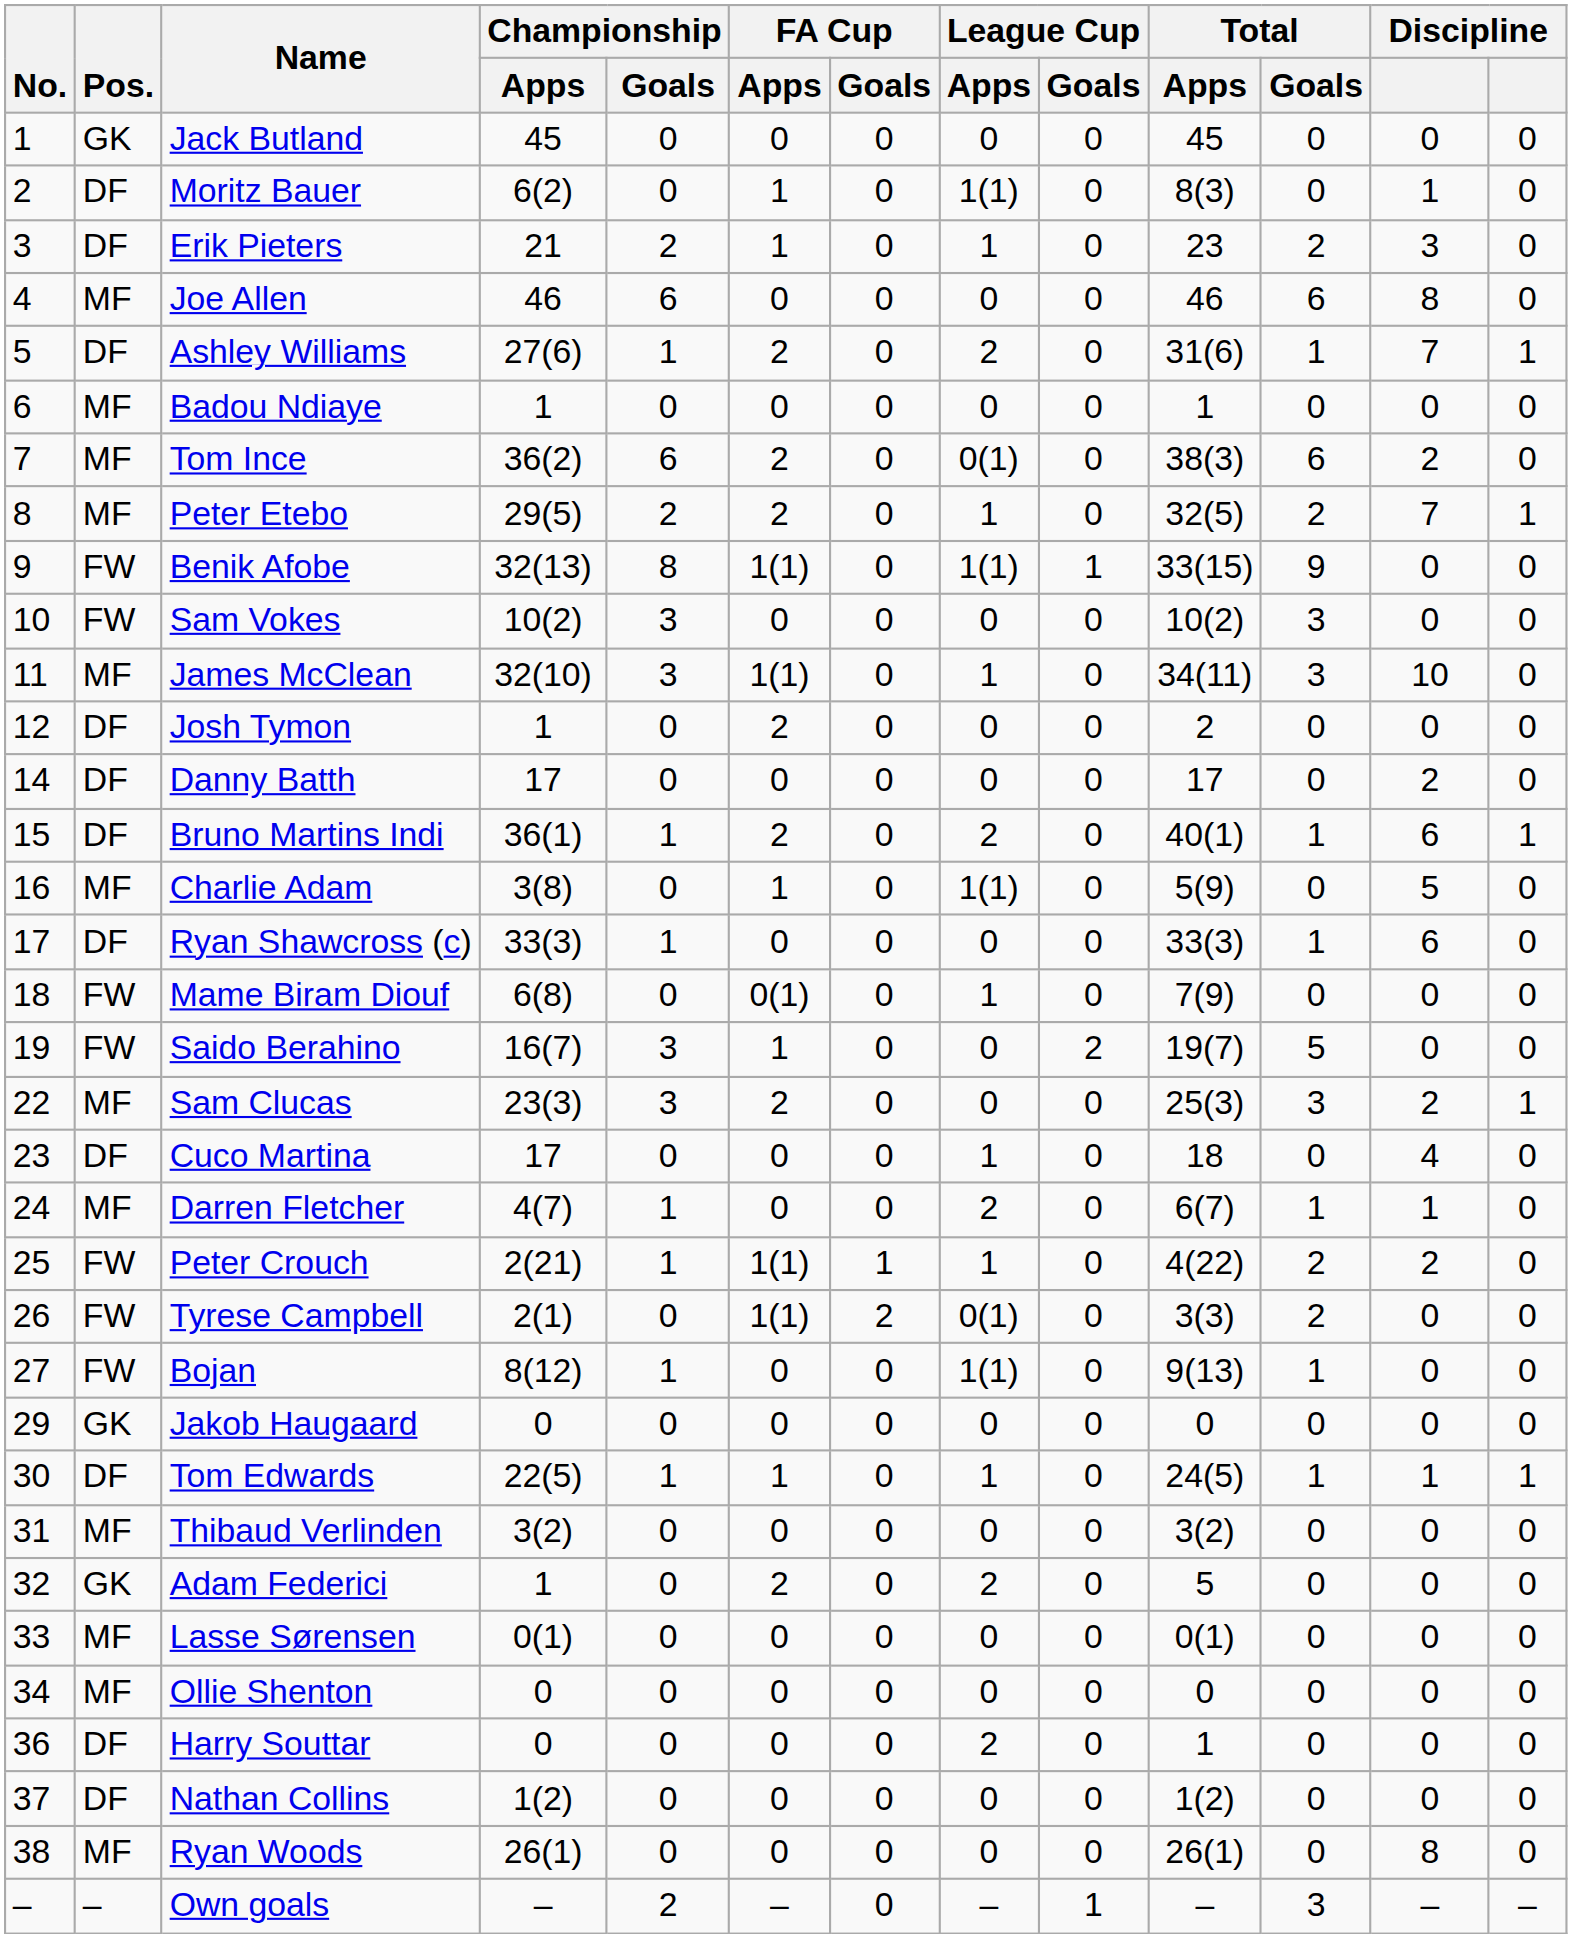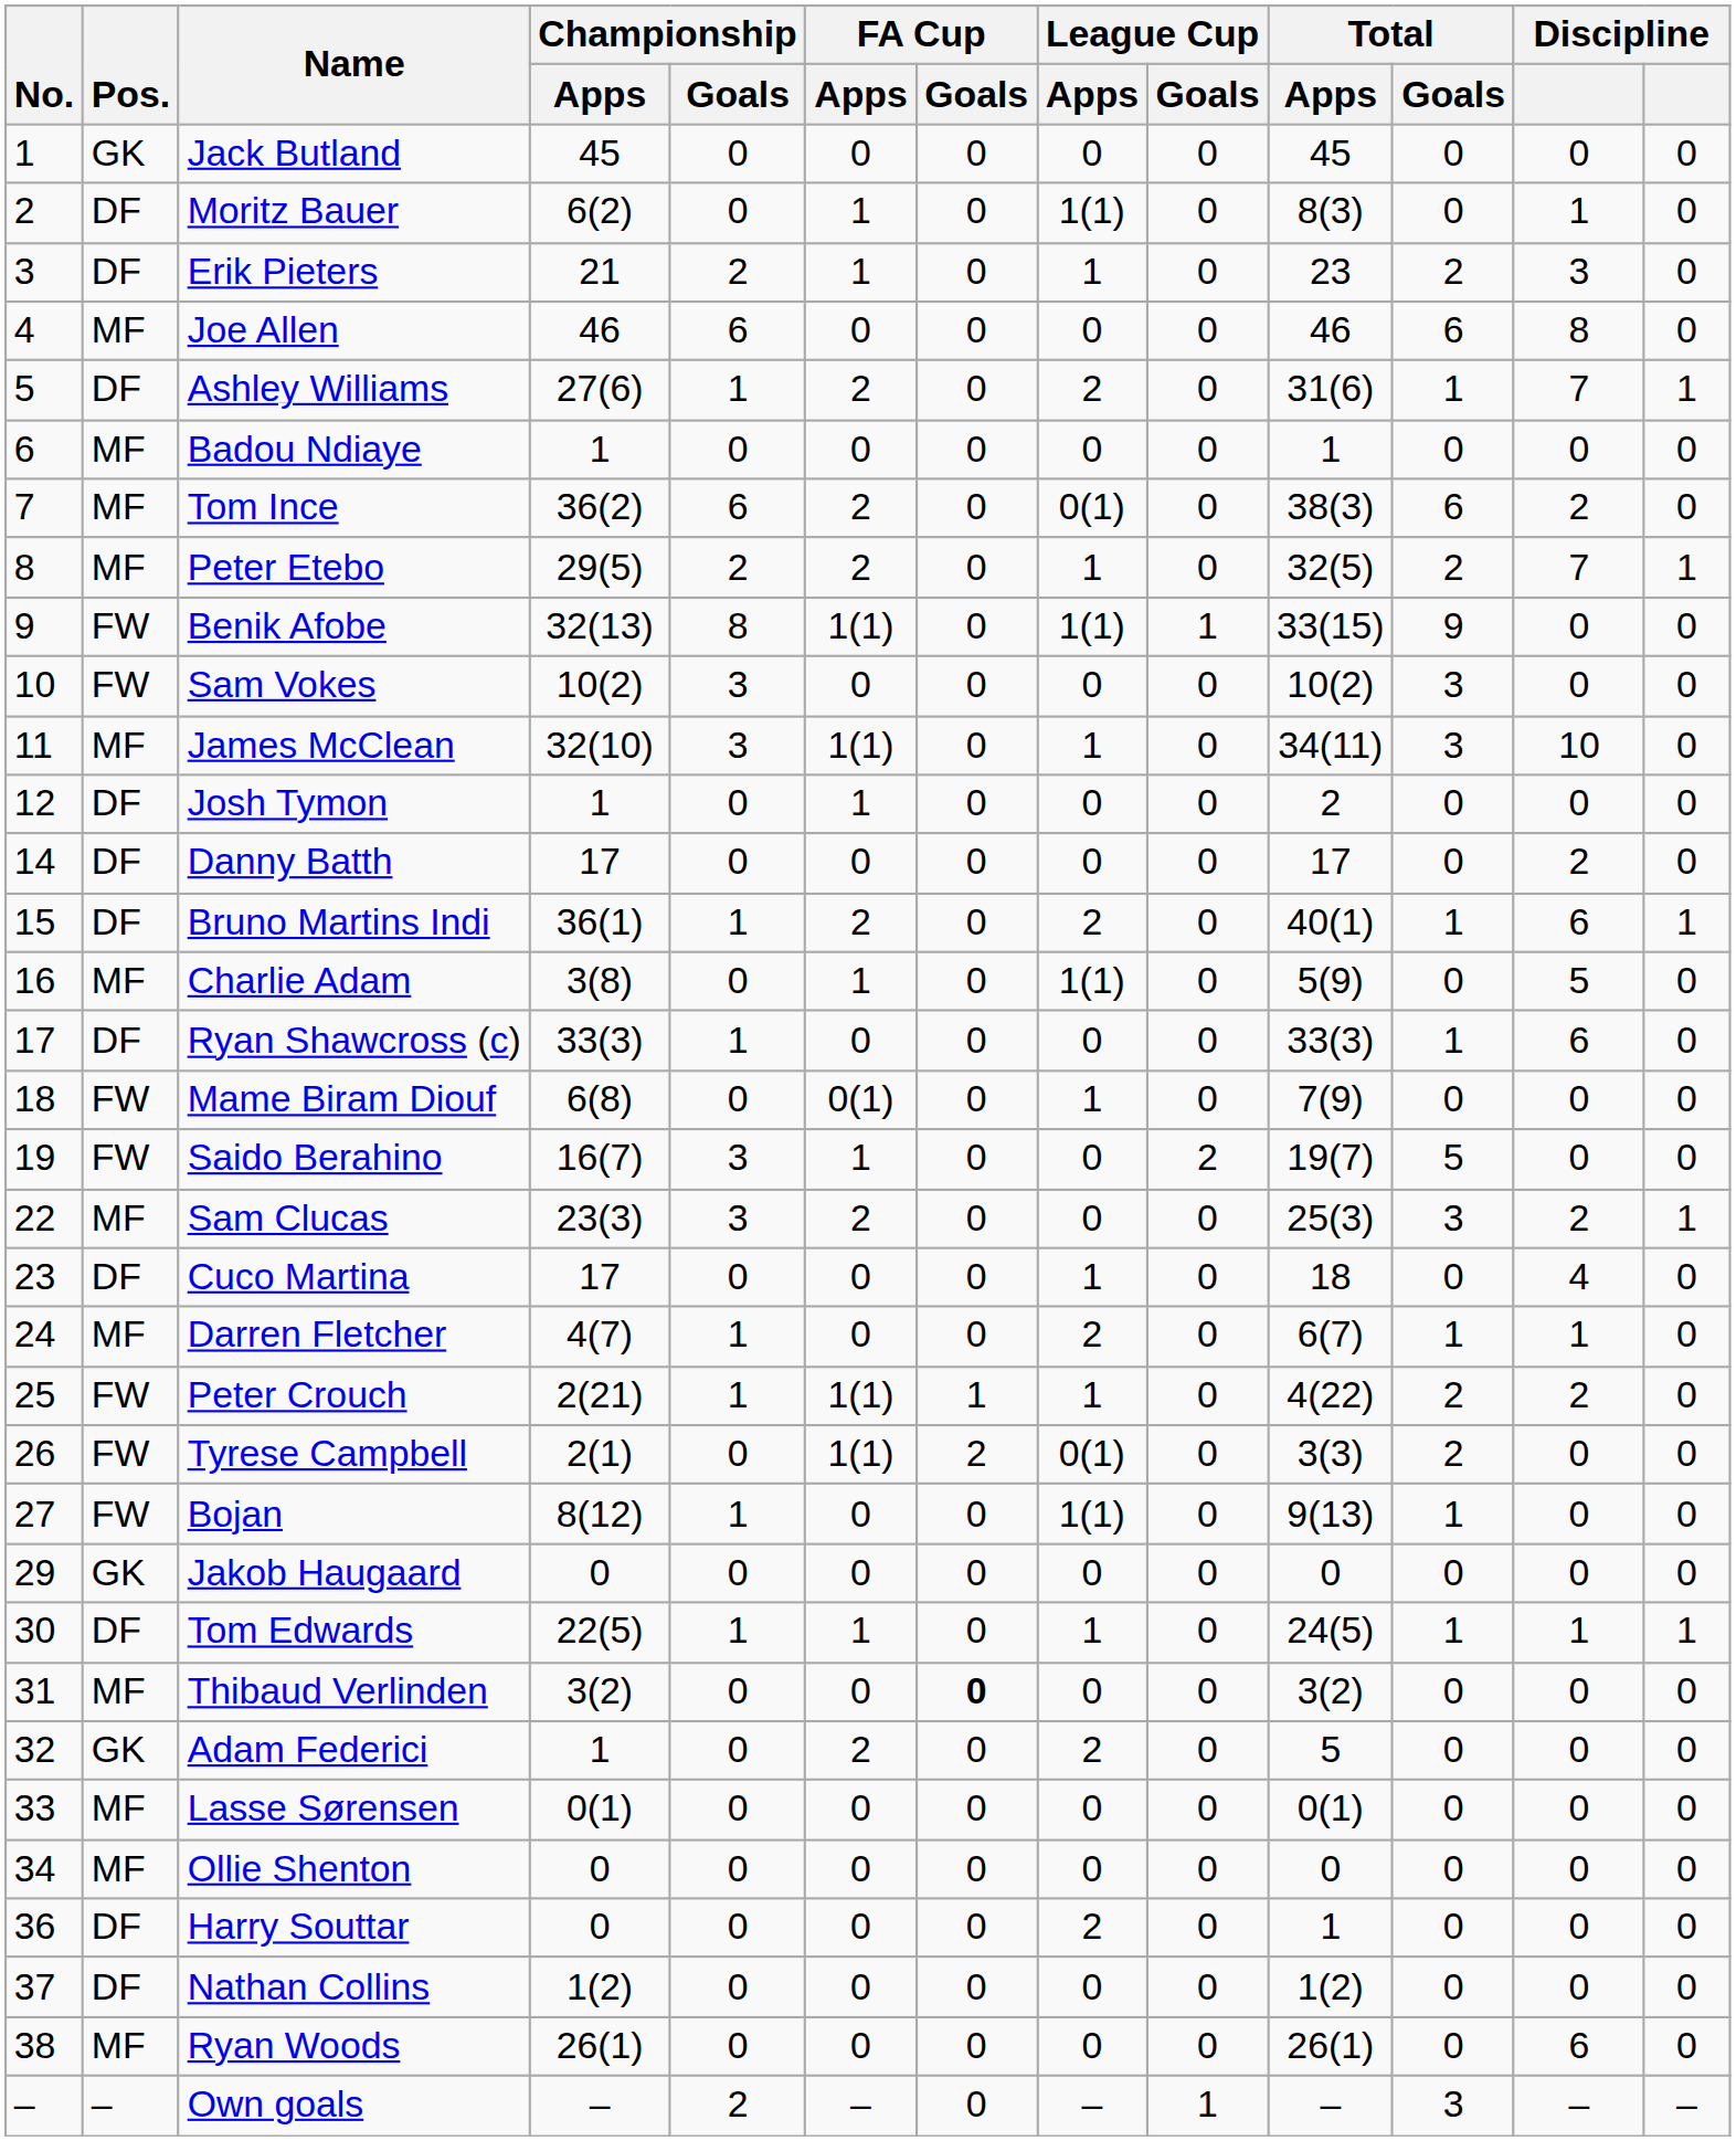 <table class="wikitable" style="text-align:center">
 <tr>
 <th rowspan="2" valign="bottom">No.</th>
 <th rowspan="2" valign="bottom">Pos.</th>
 <th rowspan="2">Name</th>
 <th colspan="2" width="85">Championship</th>
 <th colspan="2" width="85">FA Cup</th>
 <th colspan="2" width="85">League Cup</th>
 <th colspan="2" width="85">Total</th>
 <th colspan="2" width="85">Discipline</th>
 </tr>
 <tr>
 <th>Apps</th>
 <th>Goals</th>
 <th>Apps</th>
 <th>Goals</th>
 <th>Apps</th>
 <th>Goals</th>
 <th>Apps</th>
 <th>Goals</th>
 <th></th>
 <th></th>
 </tr>
 <tr>
 <td align="left">1</td>
 <td align="left">GK</td>
 <td align="left"> <a href='#'>Jack Butland</a></td>
 <td>45</td>
 <td>0</td>
 <td>0</td>
 <td>0</td>
 <td>0</td>
 <td>0</td>
 <td>45</td>
 <td>0</td>
 <td>0</td>
 <td>0</td>
 </tr>
 <tr>
 <td align="left">2</td>
 <td align="left">DF</td>
 <td align="left"> <a href='#'>Moritz Bauer</a></td>
 <td>6(2)</td>
 <td>0</td>
 <td>1</td>
 <td>0</td>
 <td>1(1)</td>
 <td>0</td>
 <td>8(3)</td>
 <td>0</td>
 <td>1</td>
 <td>0</td>
 </tr>
 <tr>
 <td align="left">3</td>
 <td align="left">DF</td>
 <td align="left"> <a href='#'>Erik Pieters</a></td>
 <td>21</td>
 <td>2</td>
 <td>1</td>
 <td>0</td>
 <td>1</td>
 <td>0</td>
 <td>23</td>
 <td>2</td>
 <td>3</td>
 <td>0</td>
 </tr>
 <tr>
 <td align="left">4</td>
 <td align="left">MF</td>
 <td align="left"> <a href='#'>Joe Allen</a></td>
 <td>46</td>
 <td>6</td>
 <td>0</td>
 <td>0</td>
 <td>0</td>
 <td>0</td>
 <td>46</td>
 <td>6</td>
 <td>8</td>
 <td>0</td>
 </tr>
 <tr>
 <td align="left">5</td>
 <td align="left">DF</td>
 <td align="left"> <a href='#'>Ashley Williams</a></td>
 <td>27(6)</td>
 <td>1</td>
 <td>2</td>
 <td>0</td>
 <td>2</td>
 <td>0</td>
 <td>31(6)</td>
 <td>1</td>
 <td>7</td>
 <td>1</td>
 </tr>
 <tr>
 <td align="left">6</td>
 <td align="left">MF</td>
 <td align="left"> <a href='#'>Badou Ndiaye</a></td>
 <td>1</td>
 <td>0</td>
 <td>0</td>
 <td>0</td>
 <td>0</td>
 <td>0</td>
 <td>1</td>
 <td>0</td>
 <td>0</td>
 <td>0</td>
 </tr>
 <tr>
 <td align="left">7</td>
 <td align="left">MF</td>
 <td align="left"> <a href='#'>Tom Ince</a></td>
 <td>36(2)</td>
 <td>6</td>
 <td>2</td>
 <td>0</td>
 <td>0(1)</td>
 <td>0</td>
 <td>38(3)</td>
 <td>6</td>
 <td>2</td>
 <td>0</td>
 </tr>
 <tr>
 <td align="left">8</td>
 <td align="left">MF</td>
 <td align="left"> <a href='#'>Peter Etebo</a></td>
 <td>29(5)</td>
 <td>2</td>
 <td>2</td>
 <td>0</td>
 <td>1</td>
 <td>0</td>
 <td>32(5)</td>
 <td>2</td>
 <td>7</td>
 <td>1</td>
 </tr>
 <tr>
 <td align="left">9</td>
 <td align="left">FW</td>
 <td align="left"> <a href='#'>Benik Afobe</a></td>
 <td>32(13)</td>
 <td>8</td>
 <td>1(1)</td>
 <td>0</td>
 <td>1(1)</td>
 <td>1</td>
 <td>33(15)</td>
 <td>9</td>
 <td>0</td>
 <td>0</td>
 </tr>
 <tr>
 <td align="left">10</td>
 <td align="left">FW</td>
 <td align="left"> <a href='#'>Sam Vokes</a></td>
 <td>10(2)</td>
 <td>3</td>
 <td>0</td>
 <td>0</td>
 <td>0</td>
 <td>0</td>
 <td>10(2)</td>
 <td>3</td>
 <td>0</td>
 <td>0</td>
 </tr>
 <tr>
 <td align="left">11</td>
 <td align="left">MF</td>
 <td align="left"> <a href='#'>James McClean</a></td>
 <td>32(10)</td>
 <td>3</td>
 <td>1(1)</td>
 <td>0</td>
 <td>1</td>
 <td>0</td>
 <td>34(11)</td>
 <td>3</td>
 <td>10</td>
 <td>0</td>
 </tr>
 <tr>
 <td align="left">12</td>
 <td align="left">DF</td>
 <td align="left"> <a href='#'>Josh Tymon</a></td>
 <td>1</td>
 <td>0</td>
-<td>2</td>
+<td>1</td>
 <td>0</td>
 <td>0</td>
 <td>0</td>
 <td>2</td>
 <td>0</td>
 <td>0</td>
 <td>0</td>
 </tr>
 <tr>
 <td align="left">14</td>
 <td align="left">DF</td>
 <td align="left"> <a href='#'>Danny Batth</a></td>
 <td>17</td>
 <td>0</td>
 <td>0</td>
 <td>0</td>
 <td>0</td>
 <td>0</td>
 <td>17</td>
 <td>0</td>
 <td>2</td>
 <td>0</td>
 </tr>
 <tr>
 <td align="left">15</td>
 <td align="left">DF</td>
 <td align="left"> <a href='#'>Bruno Martins Indi</a></td>
 <td>36(1)</td>
 <td>1</td>
 <td>2</td>
 <td>0</td>
 <td>2</td>
 <td>0</td>
 <td>40(1)</td>
 <td>1</td>
 <td>6</td>
 <td>1</td>
 </tr>
 <tr>
 <td align="left">16</td>
 <td align="left">MF</td>
 <td align="left"> <a href='#'>Charlie Adam</a></td>
 <td>3(8)</td>
 <td>0</td>
 <td>1</td>
 <td>0</td>
 <td>1(1)</td>
 <td>0</td>
 <td>5(9)</td>
 <td>0</td>
 <td>5</td>
 <td>0</td>
 </tr>
 <tr>
 <td align="left">17</td>
 <td align="left">DF</td>
 <td align="left"> <a href='#'>Ryan Shawcross</a> (<a href='#'>c</a>)</td>
 <td>33(3)</td>
 <td>1</td>
 <td>0</td>
 <td>0</td>
 <td>0</td>
 <td>0</td>
 <td>33(3)</td>
 <td>1</td>
 <td>6</td>
 <td>0</td>
 </tr>
 <tr>
 <td align="left">18</td>
 <td align="left">FW</td>
 <td align="left"> <a href='#'>Mame Biram Diouf</a></td>
 <td>6(8)</td>
 <td>0</td>
 <td>0(1)</td>
 <td>0</td>
 <td>1</td>
 <td>0</td>
 <td>7(9)</td>
 <td>0</td>
 <td>0</td>
 <td>0</td>
 </tr>
 <tr>
 <td align="left">19</td>
 <td align="left">FW</td>
 <td align="left"> <a href='#'>Saido Berahino</a></td>
 <td>16(7)</td>
 <td>3</td>
 <td>1</td>
 <td>0</td>
 <td>0</td>
 <td>2</td>
 <td>19(7)</td>
 <td>5</td>
 <td>0</td>
 <td>0</td>
 </tr>
 <tr>
 <td align="left">22</td>
 <td align="left">MF</td>
 <td align="left"> <a href='#'>Sam Clucas</a></td>
 <td>23(3)</td>
 <td>3</td>
 <td>2</td>
 <td>0</td>
 <td>0</td>
 <td>0</td>
 <td>25(3)</td>
 <td>3</td>
 <td>2</td>
 <td>1</td>
 </tr>
 <tr>
 <td align="left">23</td>
 <td align="left">DF</td>
 <td align="left"> <a href='#'>Cuco Martina</a></td>
 <td>17</td>
 <td>0</td>
 <td>0</td>
 <td>0</td>
 <td>1</td>
 <td>0</td>
 <td>18</td>
 <td>0</td>
 <td>4</td>
 <td>0</td>
 </tr>
 <tr>
 <td align="left">24</td>
 <td align="left">MF</td>
 <td align="left"> <a href='#'>Darren Fletcher</a></td>
 <td>4(7)</td>
 <td>1</td>
 <td>0</td>
 <td>0</td>
 <td>2</td>
 <td>0</td>
 <td>6(7)</td>
 <td>1</td>
 <td>1</td>
 <td>0</td>
 </tr>
 <tr>
 <td align="left">25</td>
 <td align="left">FW</td>
 <td align="left"> <a href='#'>Peter Crouch</a></td>
 <td>2(21)</td>
 <td>1</td>
 <td>1(1)</td>
 <td>1</td>
 <td>1</td>
 <td>0</td>
 <td>4(22)</td>
 <td>2</td>
 <td>2</td>
 <td>0</td>
 </tr>
 <tr>
 <td align="left">26</td>
 <td align="left">FW</td>
 <td align="left"> <a href='#'>Tyrese Campbell</a></td>
 <td>2(1)</td>
 <td>0</td>
 <td>1(1)</td>
 <td>2</td>
 <td>0(1)</td>
 <td>0</td>
 <td>3(3)</td>
 <td>2</td>
 <td>0</td>
 <td>0</td>
 </tr>
 <tr>
 <td align="left">27</td>
 <td align="left">FW</td>
 <td align="left"> <a href='#'>Bojan</a></td>
 <td>8(12)</td>
 <td>1</td>
 <td>0</td>
 <td>0</td>
 <td>1(1)</td>
 <td>0</td>
 <td>9(13)</td>
 <td>1</td>
 <td>0</td>
 <td>0</td>
 </tr>
 <tr>
 <td align="left">29</td>
 <td align="left">GK</td>
 <td align="left"> <a href='#'>Jakob Haugaard</a></td>
 <td>0</td>
 <td>0</td>
 <td>0</td>
 <td>0</td>
 <td>0</td>
 <td>0</td>
 <td>0</td>
 <td>0</td>
 <td>0</td>
 <td>0</td>
 </tr>
 <tr>
 <td align="left">30</td>
 <td align="left">DF</td>
 <td align="left"> <a href='#'>Tom Edwards</a></td>
 <td>22(5)</td>
 <td>1</td>
 <td>1</td>
 <td>0</td>
 <td>1</td>
 <td>0</td>
 <td>24(5)</td>
 <td>1</td>
 <td>1</td>
 <td>1</td>
 </tr>
 <tr>
 <td align="left">31</td>
 <td align="left">MF</td>
 <td align="left"> <a href='#'>Thibaud Verlinden</a></td>
 <td>3(2)</td>
 <td>0</td>
 <td>0</td>
-<td>0</td>
+<td><strong>0</strong></td>
 <td>0</td>
 <td>0</td>
 <td>3(2)</td>
 <td>0</td>
 <td>0</td>
 <td>0</td>
 </tr>
 <tr>
 <td align="left">32</td>
 <td align="left">GK</td>
 <td align="left"> <a href='#'>Adam Federici</a></td>
 <td>1</td>
 <td>0</td>
 <td>2</td>
 <td>0</td>
 <td>2</td>
 <td>0</td>
 <td>5</td>
 <td>0</td>
 <td>0</td>
 <td>0</td>
 </tr>
 <tr>
 <td align="left">33</td>
 <td align="left">MF</td>
 <td align="left"> <a href='#'>Lasse Sørensen</a></td>
 <td>0(1)</td>
 <td>0</td>
 <td>0</td>
 <td>0</td>
 <td>0</td>
 <td>0</td>
 <td>0(1)</td>
 <td>0</td>
 <td>0</td>
 <td>0</td>
 </tr>
 <tr>
 <td align="left">34</td>
 <td align="left">MF</td>
 <td align="left"> <a href='#'>Ollie Shenton</a></td>
 <td>0</td>
 <td>0</td>
 <td>0</td>
 <td>0</td>
 <td>0</td>
 <td>0</td>
 <td>0</td>
 <td>0</td>
 <td>0</td>
 <td>0</td>
 </tr>
 <tr>
 <td align="left">36</td>
 <td align="left">DF</td>
 <td align="left"> <a href='#'>Harry Souttar</a></td>
 <td>0</td>
 <td>0</td>
 <td>0</td>
 <td>0</td>
 <td>2</td>
 <td>0</td>
 <td>1</td>
 <td>0</td>
 <td>0</td>
 <td>0</td>
 </tr>
 <tr>
 <td align="left">37</td>
 <td align="left">DF</td>
 <td align="left"> <a href='#'>Nathan Collins</a></td>
 <td>1(2)</td>
 <td>0</td>
 <td>0</td>
 <td>0</td>
 <td>0</td>
 <td>0</td>
 <td>1(2)</td>
 <td>0</td>
 <td>0</td>
 <td>0</td>
 </tr>
 <tr>
 <td align="left">38</td>
 <td align="left">MF</td>
 <td align="left"> <a href='#'>Ryan Woods</a></td>
 <td>26(1)</td>
 <td>0</td>
 <td>0</td>
 <td>0</td>
 <td>0</td>
 <td>0</td>
 <td>26(1)</td>
 <td>0</td>
-<td>8</td>
+<td>6</td>
 <td>0</td>
 </tr>
 <tr>
 <td align="left">–</td>
 <td align="left">–</td>
 <td align="left"><a href='#'>Own goals</a></td>
 <td>–</td>
 <td>2</td>
 <td>–</td>
 <td>0</td>
 <td>–</td>
 <td>1</td>
 <td>–</td>
 <td>3</td>
 <td>–</td>
 <td>–</td>
 </tr>
 </table>
